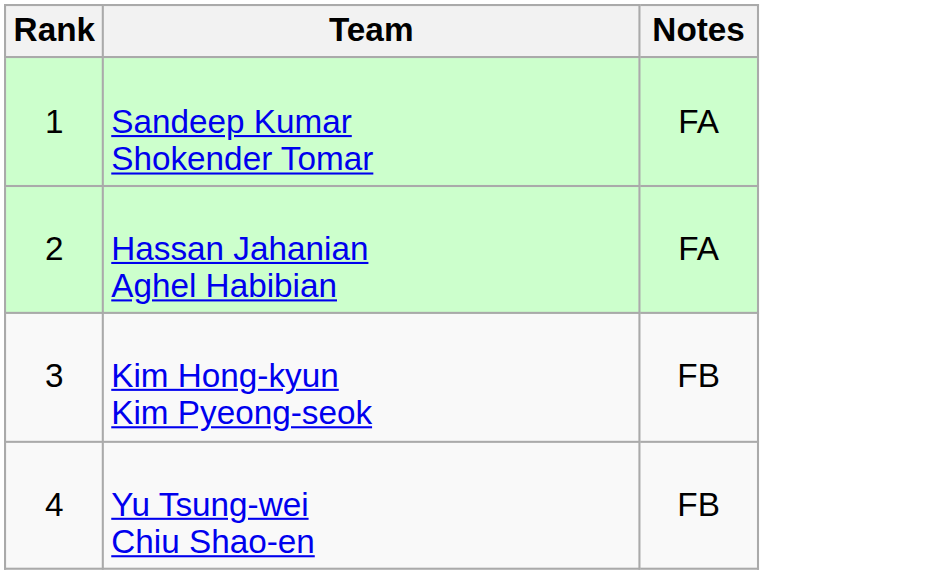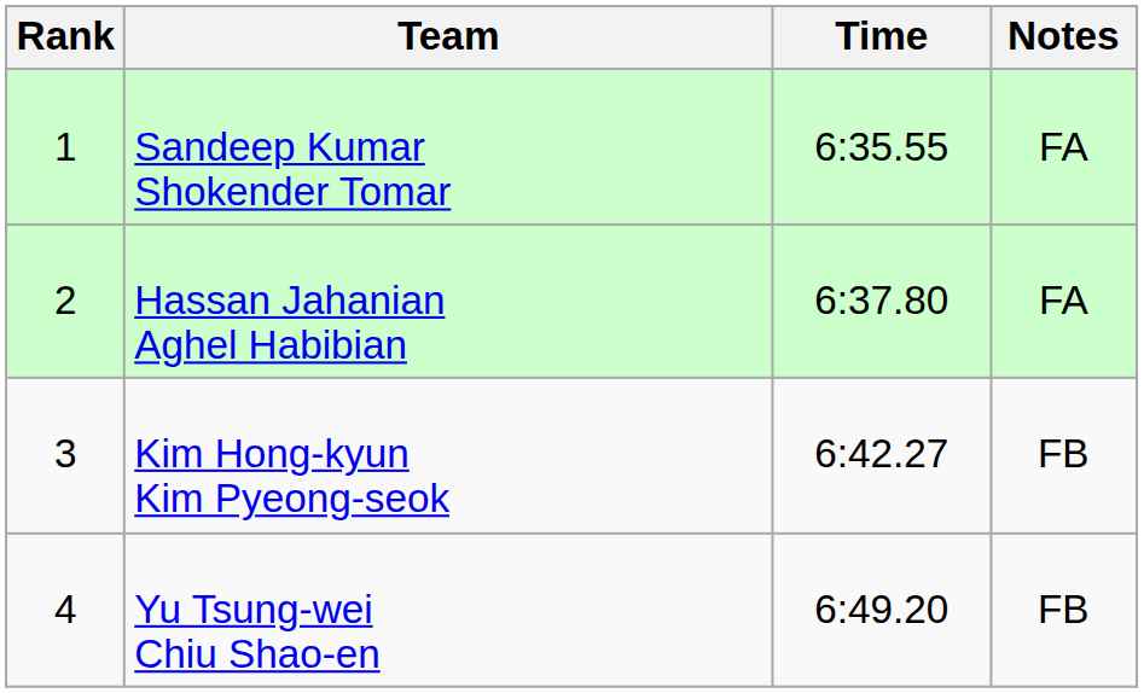 <table class=wikitable style="text-align:center">
 <tr>
 <th width=40>Rank</th>
 <th width=250>Team</th>
+<th width=80>Time</th>
 <th width=50>Notes</th>
 </tr>
 <tr bgcolor="ccffcc">
 <td>1</td>
 <td align=left><br><a href='#'>Sandeep Kumar</a><br><a href='#'>Shokender Tomar</a></td>
+<td>6:35.55</td>
 <td>FA</td>
 </tr>
 <tr bgcolor="ccffcc">
 <td>2</td>
 <td align=left><br><a href='#'>Hassan Jahanian</a><br><a href='#'>Aghel Habibian</a></td>
+<td>6:37.80</td>
 <td>FA</td>
 </tr>
 <tr>
 <td>3</td>
 <td align=left><br><a href='#'>Kim Hong-kyun</a><br><a href='#'>Kim Pyeong-seok</a></td>
+<td>6:42.27</td>
 <td>FB</td>
 </tr>
 <tr>
 <td>4</td>
 <td align=left><br><a href='#'>Yu Tsung-wei</a><br><a href='#'>Chiu Shao-en</a></td>
+<td>6:49.20</td>
 <td>FB</td>
 </tr>
 </table>
